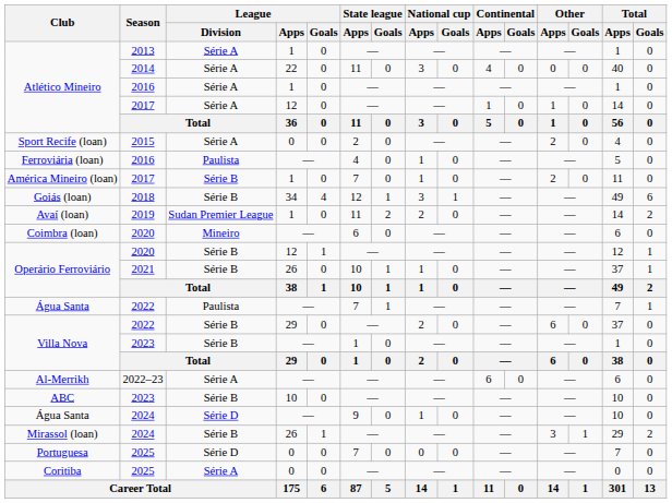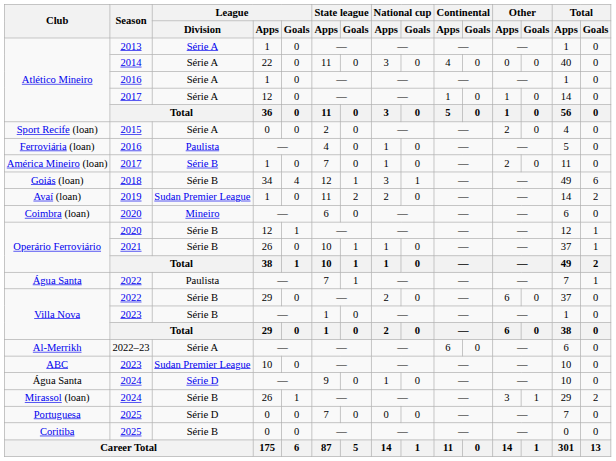 <table class="wikitable" style="text-align: center;">
 <tr>
 <th rowspan="2">Club</th>
 <th rowspan="2">Season</th>
 <th colspan="3">League</th>
 <th colspan="2">State league</th>
 <th colspan="2">National cup</th>
 <th colspan="2">Continental</th>
 <th colspan="2">Other</th>
 <th colspan="2">Total</th>
 </tr>
 <tr>
 <th>Division</th>
 <th>Apps</th>
 <th>Goals</th>
 <th>Apps</th>
 <th>Goals</th>
 <th>Apps</th>
 <th>Goals</th>
 <th>Apps</th>
 <th>Goals</th>
 <th>Apps</th>
 <th>Goals</th>
 <th>Apps</th>
 <th>Goals</th>
 </tr>
 <tr>
 <td rowspan="5"><a href='#'>Atlético Mineiro</a></td>
 <td><a href='#'>2013</a></td>
 <td><a href='#'>Série A</a></td>
 <td>1</td>
 <td>0</td>
 <td colspan="2">—</td>
 <td colspan="2">—</td>
 <td colspan="2">—</td>
 <td colspan="2">—</td>
 <td>1</td>
 <td>0</td>
 </tr>
 <tr>
 <td><a href='#'>2014</a></td>
 <td>Série A</td>
 <td>22</td>
 <td>0</td>
 <td>11</td>
 <td>0</td>
 <td>3</td>
 <td>0</td>
 <td>4</td>
 <td>0</td>
 <td>0</td>
 <td>0</td>
 <td>40</td>
 <td>0</td>
 </tr>
 <tr>
 <td><a href='#'>2016</a></td>
 <td>Série A</td>
 <td>1</td>
 <td>0</td>
 <td colspan="2">—</td>
 <td colspan="2">—</td>
 <td colspan="2">—</td>
 <td colspan="2">—</td>
 <td>1</td>
 <td>0</td>
 </tr>
 <tr>
 <td><a href='#'>2017</a></td>
 <td>Série A</td>
 <td>12</td>
 <td>0</td>
 <td colspan="2">—</td>
 <td colspan="2">—</td>
 <td>1</td>
 <td>0</td>
 <td>1</td>
 <td>0</td>
 <td>14</td>
 <td>0</td>
 </tr>
 <tr>
 <th colspan="2">Total</th>
 <th>36</th>
 <th>0</th>
 <th>11</th>
 <th>0</th>
 <th>3</th>
 <th>0</th>
 <th>5</th>
 <th>0</th>
 <th>1</th>
 <th>0</th>
 <th>56</th>
 <th>0</th>
 </tr>
 <tr>
 <td><a href='#'>Sport Recife</a> (loan)</td>
 <td><a href='#'>2015</a></td>
 <td>Série A</td>
 <td>0</td>
 <td>0</td>
 <td>2</td>
 <td>0</td>
 <td colspan="2">—</td>
 <td colspan="2">—</td>
 <td>2</td>
 <td>0</td>
 <td>4</td>
 <td>0</td>
 </tr>
 <tr>
 <td><a href='#'>Ferroviária</a> (loan)</td>
 <td><a href='#'>2016</a></td>
 <td><a href='#'>Paulista</a></td>
 <td colspan="2">—</td>
 <td>4</td>
 <td>0</td>
 <td>1</td>
 <td>0</td>
 <td colspan="2">—</td>
 <td colspan="2">—</td>
 <td>5</td>
 <td>0</td>
 </tr>
 <tr>
 <td><a href='#'>América Mineiro</a> (loan)</td>
 <td><a href='#'>2017</a></td>
 <td><a href='#'>Série B</a></td>
 <td>1</td>
 <td>0</td>
 <td>7</td>
 <td>0</td>
 <td>1</td>
 <td>0</td>
 <td colspan="2">—</td>
 <td>2</td>
 <td>0</td>
 <td>11</td>
 <td>0</td>
 </tr>
 <tr>
 <td><a href='#'>Goiás</a> (loan)</td>
 <td><a href='#'>2018</a></td>
 <td>Série B</td>
 <td>34</td>
 <td>4</td>
 <td>12</td>
 <td>1</td>
 <td>3</td>
 <td>1</td>
 <td colspan="2">—</td>
 <td colspan="2">—</td>
 <td>49</td>
 <td>6</td>
 </tr>
 <tr>
 <td><a href='#'>Avaí</a> (loan)</td>
 <td><a href='#'>2019</a></td>
 <td><a href='#'>Sudan Premier League</a></td>
 <td>1</td>
 <td>0</td>
 <td>11</td>
 <td>2</td>
 <td>2</td>
 <td>0</td>
 <td colspan="2">—</td>
 <td colspan="2">—</td>
 <td>14</td>
 <td>2</td>
 </tr>
 <tr>
 <td><a href='#'>Coimbra</a> (loan)</td>
 <td><a href='#'>2020</a></td>
 <td><a href='#'>Mineiro</a></td>
 <td colspan="2">—</td>
 <td>6</td>
 <td>0</td>
 <td colspan="2">—</td>
 <td colspan="2">—</td>
 <td colspan="2">—</td>
 <td>6</td>
 <td>0</td>
 </tr>
 <tr>
 <td rowspan="3"><a href='#'>Operário Ferroviário</a></td>
 <td><a href='#'>2020</a></td>
 <td>Série B</td>
 <td>12</td>
 <td>1</td>
 <td colspan="2">—</td>
 <td colspan="2">—</td>
 <td colspan="2">—</td>
 <td colspan="2">—</td>
 <td>12</td>
 <td>1</td>
 </tr>
 <tr>
 <td><a href='#'>2021</a></td>
 <td>Série B</td>
 <td>26</td>
 <td>0</td>
 <td>10</td>
 <td>1</td>
 <td>1</td>
 <td>0</td>
 <td colspan="2">—</td>
 <td colspan="2">—</td>
 <td>37</td>
 <td>1</td>
 </tr>
 <tr>
 <th colspan="2">Total</th>
 <th>38</th>
 <th>1</th>
 <th>10</th>
 <th>1</th>
 <th>1</th>
 <th>0</th>
 <th colspan="2">—</th>
 <th colspan="2">—</th>
 <th>49</th>
 <th>2</th>
 </tr>
 <tr>
 <td><a href='#'>Água Santa</a></td>
 <td><a href='#'>2022</a></td>
 <td>Paulista</td>
 <td colspan="2">—</td>
 <td>7</td>
 <td>1</td>
 <td colspan="2">—</td>
 <td colspan="2">—</td>
 <td colspan="2">—</td>
 <td>7</td>
 <td>1</td>
 </tr>
 <tr>
 <td rowspan="3"><a href='#'>Villa Nova</a></td>
 <td><a href='#'>2022</a></td>
 <td>Série B</td>
 <td>29</td>
 <td>0</td>
 <td colspan="2">—</td>
 <td>2</td>
 <td>0</td>
 <td colspan="2">—</td>
 <td>6</td>
 <td>0</td>
 <td>37</td>
 <td>0</td>
 </tr>
 <tr>
 <td><a href='#'>2023</a></td>
 <td>Série B</td>
 <td colspan="2">—</td>
 <td>1</td>
 <td>0</td>
 <td colspan="2">—</td>
 <td colspan="2">—</td>
 <td colspan="2">—</td>
 <td>1</td>
 <td>0</td>
 </tr>
 <tr>
 <th colspan="2">Total</th>
 <th>29</th>
 <th>0</th>
 <th>1</th>
 <th>0</th>
 <th>2</th>
 <th>0</th>
 <th colspan="2">—</th>
 <th>6</th>
 <th>0</th>
 <th>38</th>
 <th>0</th>
 </tr>
 <tr>
 <td><a href='#'>Al-Merrikh</a></td>
 <td>2022–23</td>
 <td>Série A</td>
 <td colspan="2">—</td>
 <td colspan="2">—</td>
 <td colspan="2">—</td>
 <td>6</td>
 <td>0</td>
 <td colspan="2">—</td>
 <td>6</td>
 <td>0</td>
 </tr>
 <tr>
 <td><a href='#'>ABC</a></td>
 <td><a href='#'>2023</a></td>
-<td>Série B</td>
+<td><a href='#'>Sudan Premier League</a></td>
 <td>10</td>
 <td>0</td>
 <td colspan="2">—</td>
 <td colspan="2">—</td>
 <td colspan="2">—</td>
 <td colspan="2">—</td>
 <td>10</td>
 <td>0</td>
 </tr>
 <tr>
 <td>Água Santa</td>
 <td><a href='#'>2024</a></td>
 <td><a href='#'>Série D</a></td>
 <td colspan="2">—</td>
 <td>9</td>
 <td>0</td>
 <td>1</td>
 <td>0</td>
 <td colspan="2">—</td>
 <td colspan="2">—</td>
 <td>10</td>
 <td>0</td>
 </tr>
 <tr>
 <td><a href='#'>Mirassol</a> (loan)</td>
 <td><a href='#'>2024</a></td>
 <td>Série B</td>
 <td>26</td>
 <td>1</td>
 <td colspan="2">—</td>
 <td colspan="2">—</td>
 <td colspan="2">—</td>
 <td>3</td>
 <td>1</td>
 <td>29</td>
 <td>2</td>
 </tr>
 <tr>
 <td><a href='#'>Portuguesa</a></td>
 <td><a href='#'>2025</a></td>
 <td>Série D</td>
 <td>0</td>
 <td>0</td>
 <td>7</td>
 <td>0</td>
 <td>0</td>
 <td>0</td>
 <td colspan="2">—</td>
 <td colspan="2">—</td>
 <td>7</td>
 <td>0</td>
 </tr>
 <tr>
 <td><a href='#'>Coritiba</a></td>
 <td><a href='#'>2025</a></td>
-<td><a href='#'>Série A</a></td>
+<td>Série B</td>
 <td>0</td>
 <td>0</td>
 <td colspan="2">—</td>
 <td colspan="2">—</td>
 <td colspan="2">—</td>
 <td colspan="2">—</td>
 <td>0</td>
 <td>0</td>
 </tr>
 <tr>
 <th colspan="3">Career Total</th>
 <th>175</th>
 <th>6</th>
 <th>87</th>
 <th>5</th>
 <th>14</th>
 <th>1</th>
 <th>11</th>
 <th>0</th>
 <th>14</th>
 <th>1</th>
 <th>301</th>
 <th>13</th>
 </tr>
 </table>
